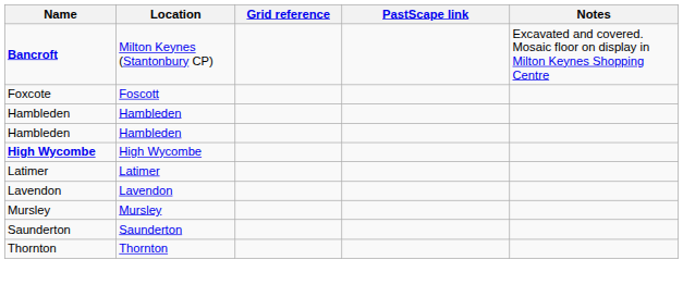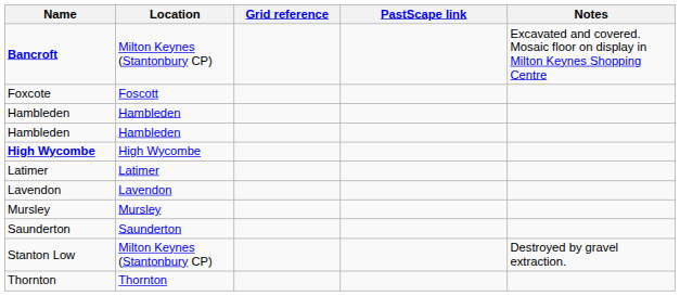 <table class="wikitable sortable" border="1" style="width: 100%">
 <tr>
 <th scope="col">Name</th>
 <th scope="col">Location</th>
 <th scope="col"><a href='#'>Grid reference</a></th>
 <th scope="col" class="unsortable" width="25%"><a href='#'>PastScape link</a></th>
 <th scope="col" class="unsortable" width="25%">Notes</th>
 </tr>
 <tr>
 <td><strong><a href='#'>Bancroft</a></strong></td>
 <td><a href='#'>Milton Keynes</a> <br>(<a href='#'>Stantonbury</a> CP)</td>
 <td></td>
 <td></td>
 <td>Excavated and covered. Mosaic floor on display in <a href='#'>Milton Keynes Shopping Centre</a></td>
 </tr>
 <tr>
 <td>Foxcote</td>
 <td><a href='#'>Foscott</a></td>
 <td></td>
 <td></td>
 <td></td>
 </tr>
 <tr>
 <td>Hambleden</td>
 <td><a href='#'>Hambleden</a></td>
 <td></td>
 <td></td>
 <td></td>
 </tr>
 <tr>
 <td>Hambleden</td>
 <td><a href='#'>Hambleden</a></td>
 <td></td>
 <td></td>
 <td></td>
 </tr>
 <tr>
 <td><a href='#'><strong>High Wycombe</strong></a></td>
 <td><a href='#'>High Wycombe</a></td>
 <td></td>
 <td></td>
 <td></td>
 </tr>
 <tr>
 <td>Latimer</td>
 <td><a href='#'>Latimer</a></td>
 <td></td>
 <td></td>
 <td></td>
 </tr>
 <tr>
 <td>Lavendon</td>
 <td><a href='#'>Lavendon</a></td>
 <td></td>
 <td></td>
 <td></td>
 </tr>
 <tr>
 <td>Mursley</td>
 <td><a href='#'>Mursley</a></td>
 <td></td>
 <td></td>
 <td></td>
 </tr>
 <tr>
 <td>Saunderton</td>
 <td><a href='#'>Saunderton</a></td>
 <td></td>
 <td></td>
 <td></td>
 </tr>
 <tr>
+<td>Stanton Low</td>
+<td><a href='#'>Milton Keynes</a> <br>(<a href='#'>Stantonbury</a> CP)</td>
+<td></td>
+<td></td>
+<td>Destroyed by gravel extraction.</td>
+</tr>
+<tr>
 <td>Thornton</td>
 <td><a href='#'>Thornton</a></td>
 <td></td>
 <td></td>
 <td></td>
 </tr>
 </table>
